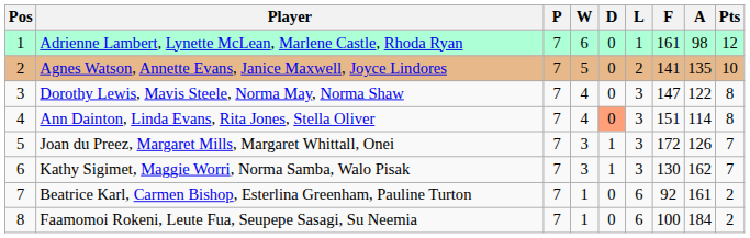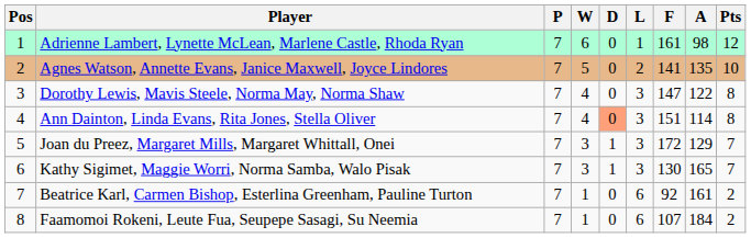 <table class="wikitable" style="font-size: 100%">
 <tr>
 <th width=20>Pos</th>
 <th width=500>Player</th>
 <th width=20>P</th>
 <th width=20>W</th>
 <th width=20>D</th>
 <th width=20>L</th>
 <th width=20>F</th>
 <th width=20>A</th>
 <th width=20>Pts</th>
 </tr>
 <tr align=center style="background: #ADFFD6;">
 <td>1</td>
 <td align="left"> <a href='#'>Adrienne Lambert</a>, <a href='#'>Lynette McLean</a>, <a href='#'>Marlene Castle</a>, <a href='#'>Rhoda Ryan</a></td>
 <td>7</td>
 <td>6</td>
 <td>0</td>
 <td>1</td>
 <td>161</td>
 <td>98</td>
 <td>12</td>
 </tr>
 <tr align=center style="background: #E6B88A;">
 <td>2</td>
 <td align="left"> <a href='#'>Agnes Watson</a>, <a href='#'>Annette Evans</a>, <a href='#'>Janice Maxwell</a>, <a href='#'>Joyce Lindores</a></td>
 <td>7</td>
 <td>5</td>
 <td>0</td>
 <td>2</td>
 <td>141</td>
 <td>135</td>
 <td>10</td>
 </tr>
 <tr align=center>
 <td>3</td>
 <td align="left"> <a href='#'>Dorothy Lewis</a>, <a href='#'>Mavis Steele</a>, <a href='#'>Norma May</a>, <a href='#'>Norma Shaw</a></td>
 <td>7</td>
 <td>4</td>
 <td>0</td>
 <td>3</td>
 <td>147</td>
 <td>122</td>
 <td>8</td>
 </tr>
 <tr align=center>
 <td>4</td>
 <td align="left"> <a href='#'>Ann Dainton</a>, <a href='#'>Linda Evans</a>, <a href='#'>Rita Jones</a>, <a href='#'>Stella Oliver</a></td>
 <td>7</td>
 <td>4</td>
 <td style="background: lightsalmon;">0</td>
 <td>3</td>
 <td>151</td>
 <td>114</td>
 <td>8</td>
 </tr>
 <tr align=center>
 <td>5</td>
 <td align="left"> Joan du Preez, <a href='#'>Margaret Mills</a>, Margaret Whittall, Onei </td>
 <td>7</td>
 <td>3</td>
 <td>1</td>
 <td>3</td>
 <td>172</td>
-<td>126</td>
+<td>129</td>
 <td>7</td>
 </tr>
 <tr align=center>
 <td>6</td>
 <td align="left"> Kathy Sigimet, <a href='#'>Maggie Worri</a>, Norma Samba, Walo Pisak</td>
 <td>7</td>
 <td>3</td>
 <td>1</td>
 <td>3</td>
 <td>130</td>
-<td>162</td>
+<td>165</td>
 <td>7</td>
 </tr>
 <tr align=center>
 <td>7</td>
 <td align="left"> Beatrice Karl, <a href='#'>Carmen Bishop</a>, Esterlina Greenham, Pauline Turton</td>
 <td>7</td>
 <td>1</td>
 <td>0</td>
 <td>6</td>
 <td>92</td>
 <td>161</td>
 <td>2</td>
 </tr>
 <tr align=center>
 <td>8</td>
 <td align="left"> Faamomoi Rokeni, Leute Fua, Seupepe Sasagi, Su Neemia</td>
 <td>7</td>
 <td>1</td>
 <td>0</td>
 <td>6</td>
-<td>100</td>
+<td>107</td>
 <td>184</td>
 <td>2</td>
 </tr>
 </table>
